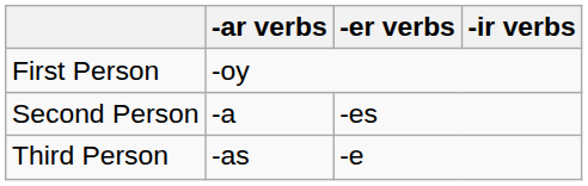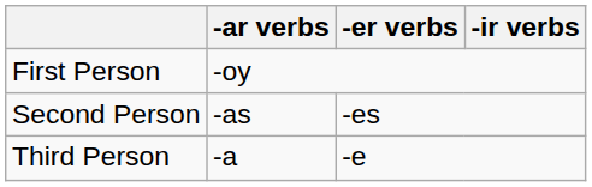 <table class="wikitable">
 <tr>
 <th></th>
 <th>-ar verbs</th>
 <th>-er verbs</th>
 <th>-ir verbs</th>
 </tr>
 <tr>
 <td>First Person</td>
 <td colspan="3">-oy</td>
 </tr>
 <tr>
 <td>Second Person</td>
-<td>-a</td>
+<td>-as</td>
 <td colspan="2">-es</td>
 </tr>
 <tr>
 <td>Third Person</td>
-<td>-as</td>
+<td>-a</td>
 <td colspan="2">-e</td>
 </tr>
 </table>
